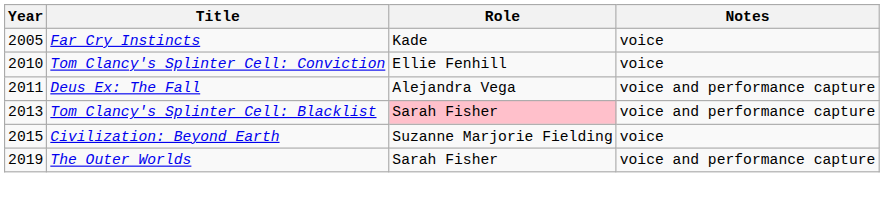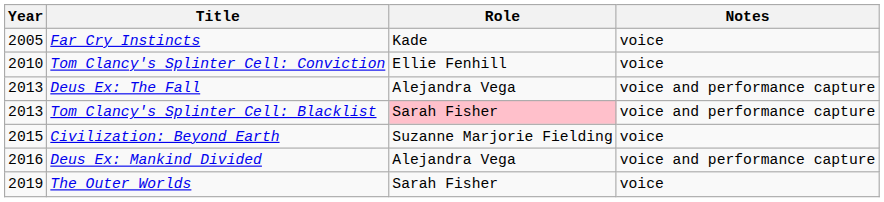 <table class="wikitable sortable">
 <tr>
 <th>Year</th>
 <th>Title</th>
 <th>Role</th>
 <th class="unsortable">Notes</th>
 </tr>
 <tr>
 <td>2005</td>
 <td><em><a href='#'>Far Cry Instincts</a></em></td>
 <td>Kade</td>
 <td>voice</td>
 </tr>
 <tr>
 <td>2010</td>
 <td><em><a href='#'>Tom Clancy's Splinter Cell: Conviction</a></em></td>
 <td>Ellie Fenhill</td>
 <td>voice</td>
 </tr>
 <tr>
-<td>2011</td>
+<td>2013</td>
 <td><em><a href='#'>Deus Ex: The Fall</a></em></td>
 <td>Alejandra Vega</td>
 <td>voice and performance capture</td>
 </tr>
 <tr>
 <td>2013</td>
 <td><em><a href='#'>Tom Clancy's Splinter Cell: Blacklist</a></em></td>
 <td style="background: pink;">Sarah Fisher</td>
 <td>voice and performance capture</td>
 </tr>
 <tr>
 <td>2015</td>
 <td><em><a href='#'>Civilization: Beyond Earth</a></em></td>
 <td>Suzanne Marjorie Fielding</td>
 <td>voice</td>
 </tr>
 <tr>
+<td>2016</td>
+<td><em><a href='#'>Deus Ex: Mankind Divided</a></em></td>
+<td>Alejandra Vega</td>
+<td>voice and performance capture</td>
+</tr>
+<tr>
 <td>2019</td>
 <td><em><a href='#'>The Outer Worlds</a></em></td>
 <td>Sarah Fisher</td>
-<td>voice and performance capture</td>
+<td>voice</td>
 </tr>
 </table>
